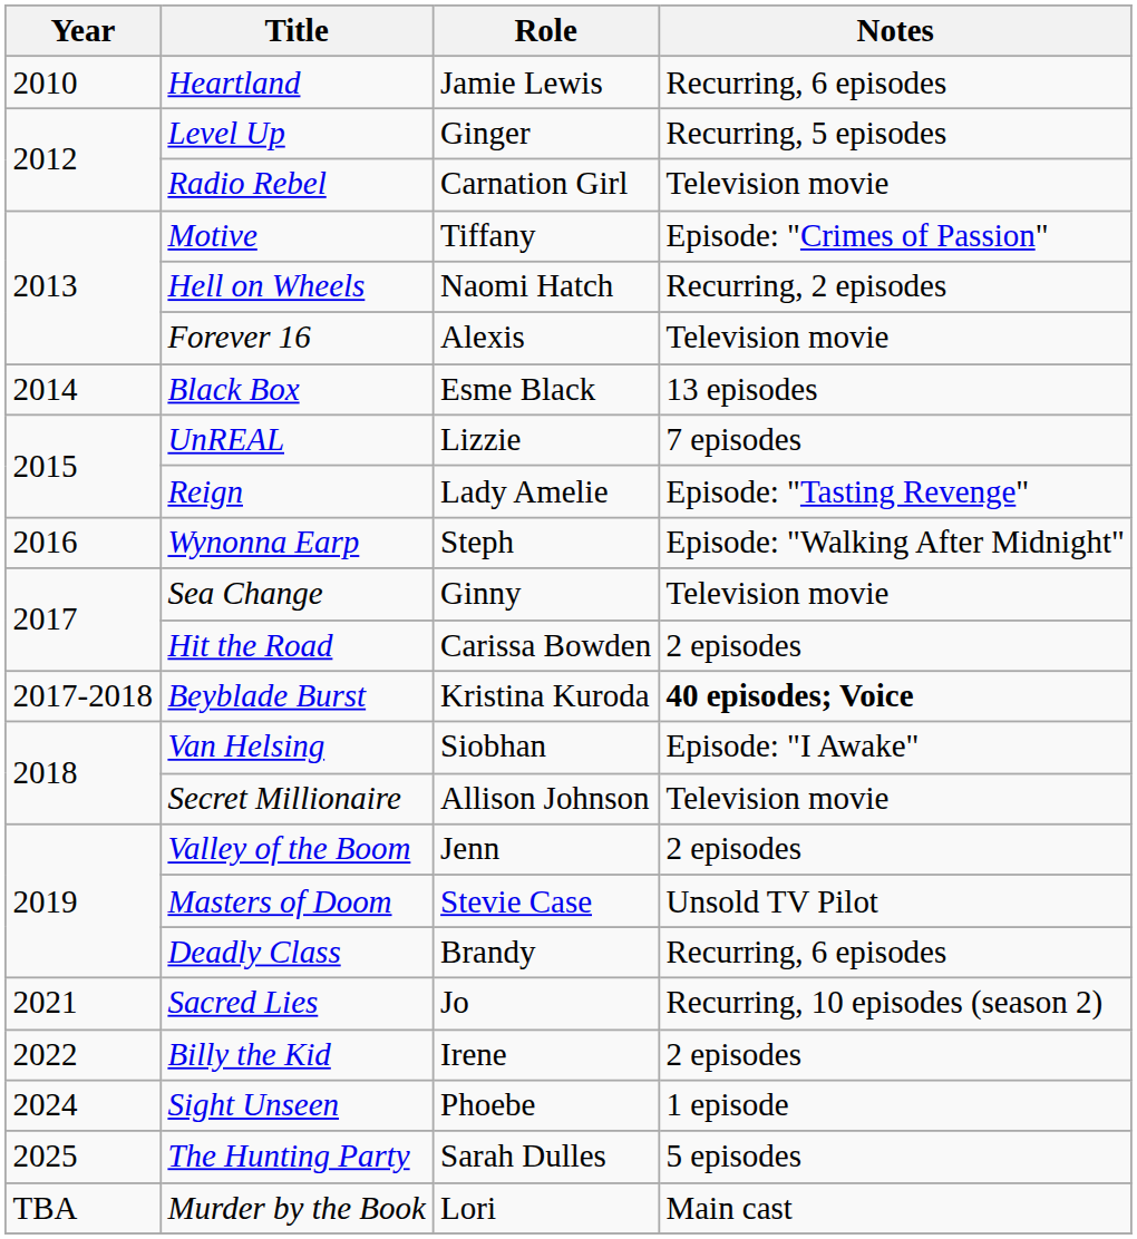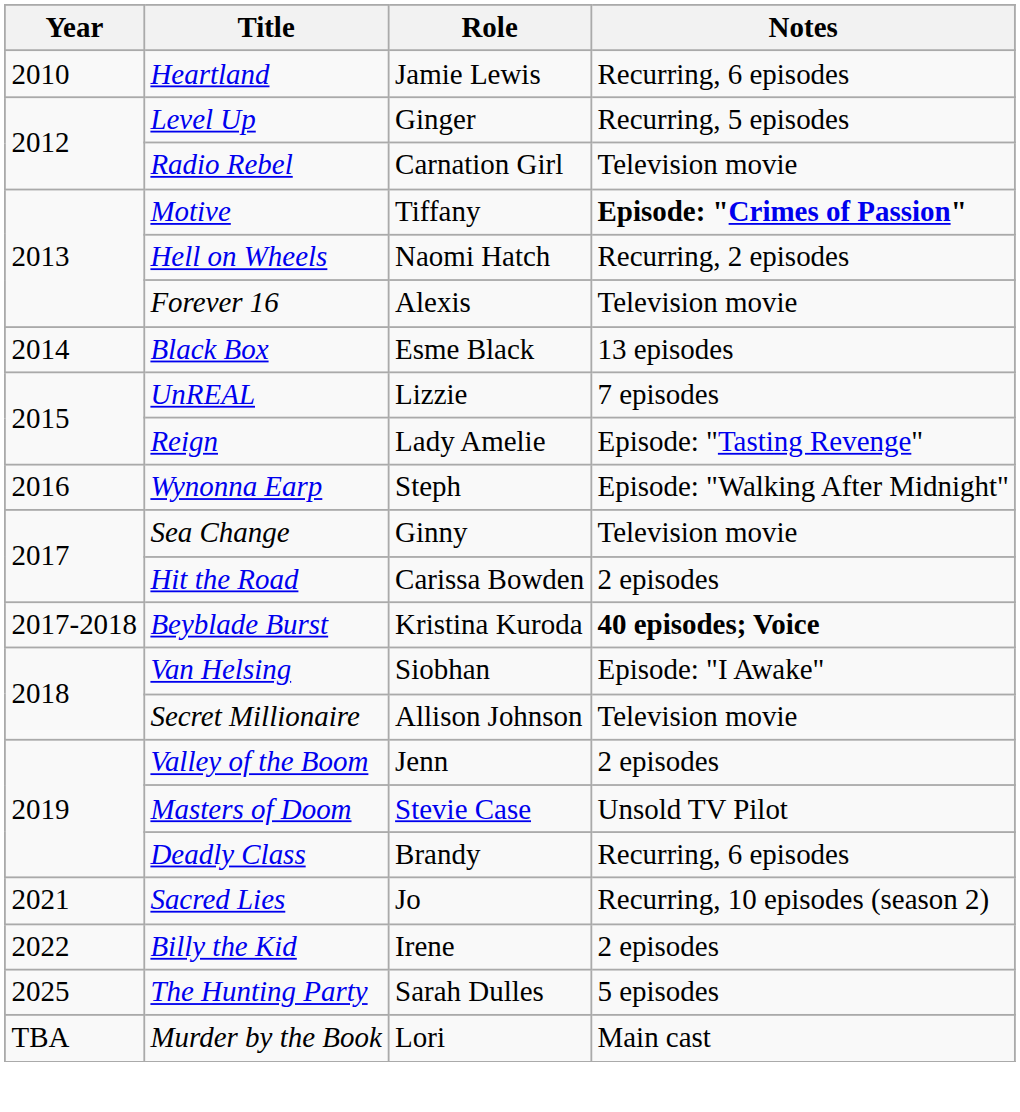 <table class="wikitable sortable">
 <tr>
 <th>Year</th>
 <th>Title</th>
 <th>Role</th>
 <th class="unsortable">Notes</th>
 </tr>
 <tr>
 <td>2010</td>
 <td><em><a href='#'>Heartland</a></em></td>
 <td>Jamie Lewis</td>
 <td>Recurring, 6 episodes</td>
 </tr>
 <tr>
 <td rowspan="2">2012</td>
 <td><em><a href='#'>Level Up</a></em></td>
 <td>Ginger</td>
 <td>Recurring, 5 episodes</td>
 </tr>
 <tr>
 <td><em><a href='#'>Radio Rebel</a></em></td>
 <td>Carnation Girl</td>
 <td>Television movie</td>
 </tr>
 <tr>
 <td rowspan="3">2013</td>
 <td><em><a href='#'>Motive</a></em></td>
 <td>Tiffany</td>
-<td>Episode: "<a href='#'>Crimes of Passion</a>"</td>
+<td><strong>Episode: "<a href='#'>Crimes of Passion</a>"</strong></td>
 </tr>
 <tr>
 <td><em><a href='#'>Hell on Wheels</a></em></td>
 <td>Naomi Hatch</td>
 <td>Recurring, 2 episodes</td>
 </tr>
 <tr>
 <td><em>Forever 16</em></td>
 <td>Alexis</td>
 <td>Television movie</td>
 </tr>
 <tr>
 <td>2014</td>
 <td><em><a href='#'>Black Box</a></em></td>
 <td>Esme Black</td>
 <td>13 episodes</td>
 </tr>
 <tr>
 <td rowspan="2">2015</td>
 <td><em><a href='#'>UnREAL</a></em></td>
 <td>Lizzie</td>
 <td>7 episodes</td>
 </tr>
 <tr>
 <td><em><a href='#'>Reign</a></em></td>
 <td>Lady Amelie</td>
 <td>Episode: "<a href='#'>Tasting Revenge</a>"</td>
 </tr>
 <tr>
 <td>2016</td>
 <td><em><a href='#'>Wynonna Earp</a></em></td>
 <td>Steph</td>
 <td>Episode: "Walking After Midnight"</td>
 </tr>
 <tr>
 <td rowspan="2">2017</td>
 <td><em>Sea Change</em></td>
 <td>Ginny</td>
 <td>Television movie</td>
 </tr>
 <tr>
 <td><em><a href='#'>Hit the Road</a></em></td>
 <td>Carissa Bowden</td>
 <td>2 episodes</td>
 </tr>
 <tr>
 <td>2017-2018</td>
 <td><em><a href='#'>Beyblade Burst</a></em></td>
 <td>Kristina Kuroda</td>
 <td><strong>40 episodes; Voice</strong></td>
 </tr>
 <tr>
 <td rowspan="2">2018</td>
 <td><em><a href='#'>Van Helsing</a></em></td>
 <td>Siobhan</td>
 <td>Episode: "I Awake"</td>
 </tr>
 <tr>
 <td><em>Secret Millionaire</em></td>
 <td>Allison Johnson</td>
 <td>Television movie</td>
 </tr>
 <tr>
 <td rowspan="3">2019</td>
 <td><em><a href='#'>Valley of the Boom</a></em></td>
 <td>Jenn</td>
 <td>2 episodes</td>
 </tr>
 <tr>
 <td><em><a href='#'>Masters of Doom</a></em></td>
 <td><a href='#'>Stevie Case</a></td>
 <td>Unsold TV Pilot</td>
 </tr>
 <tr>
 <td><em><a href='#'>Deadly Class</a></em></td>
 <td>Brandy</td>
 <td>Recurring, 6 episodes</td>
 </tr>
 <tr>
 <td>2021</td>
 <td><em><a href='#'>Sacred Lies</a></em></td>
 <td>Jo</td>
 <td>Recurring, 10 episodes (season 2)</td>
 </tr>
 <tr>
 <td>2022</td>
 <td><em><a href='#'>Billy the Kid</a></em></td>
 <td>Irene</td>
 <td>2 episodes</td>
 </tr>
 <tr>
-<td>2024</td>
-<td><em><a href='#'>Sight Unseen</a></em></td>
-<td>Phoebe</td>
-<td>1 episode</td>
-</tr>
-<tr>
 <td>2025</td>
 <td data-sort-value="Hunting Party, The"><em><a href='#'>The Hunting Party</a></em></td>
 <td>Sarah Dulles</td>
 <td>5 episodes</td>
 </tr>
 <tr>
 <td>TBA</td>
 <td><em>Murder by the Book</em></td>
 <td>Lori</td>
 <td>Main cast</td>
 </tr>
 <tr>
 </tr>
 </table>
